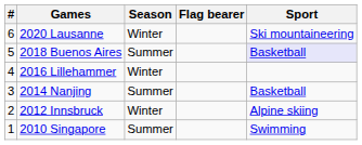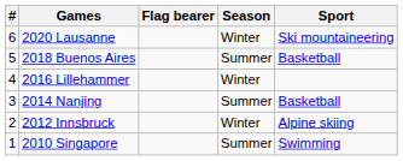 <table class="wikitable sortable">
 <tr>
 <th>#</th>
 <th>Games</th>
+<th>Flag bearer</th>
 <th>Season</th>
-<th>Flag bearer</th>
 <th>Sport</th>
 </tr>
 <tr>
 <td>6</td>
 <td><a href='#'>2020 Lausanne</a></td>
+<td></td>
 <td>Winter</td>
-<td></td>
 <td><a href='#'>Ski mountaineering</a></td>
 </tr>
 <tr>
 <td>5</td>
 <td><a href='#'>2018 Buenos Aires</a></td>
+<td></td>
 <td>Summer</td>
-<td></td>
-<td style="background: lavender;"><a href='#'>Basketball</a></td>
+<td><a href='#'>Basketball</a></td>
 </tr>
 <tr>
 <td>4</td>
 <td><a href='#'>2016 Lillehammer</a></td>
+<td></td>
 <td>Winter</td>
-<td></td>
 <td></td>
 </tr>
 <tr>
 <td>3</td>
 <td><a href='#'>2014 Nanjing</a></td>
+<td></td>
 <td>Summer</td>
-<td></td>
 <td><a href='#'>Basketball</a></td>
 </tr>
 <tr>
 <td>2</td>
 <td><a href='#'>2012 Innsbruck</a></td>
+<td></td>
 <td>Winter</td>
-<td></td>
 <td><a href='#'>Alpine skiing</a></td>
 </tr>
 <tr>
 <td>1</td>
 <td><a href='#'>2010 Singapore</a></td>
+<td></td>
 <td>Summer</td>
-<td></td>
 <td><a href='#'>Swimming</a></td>
 </tr>
 </table>
